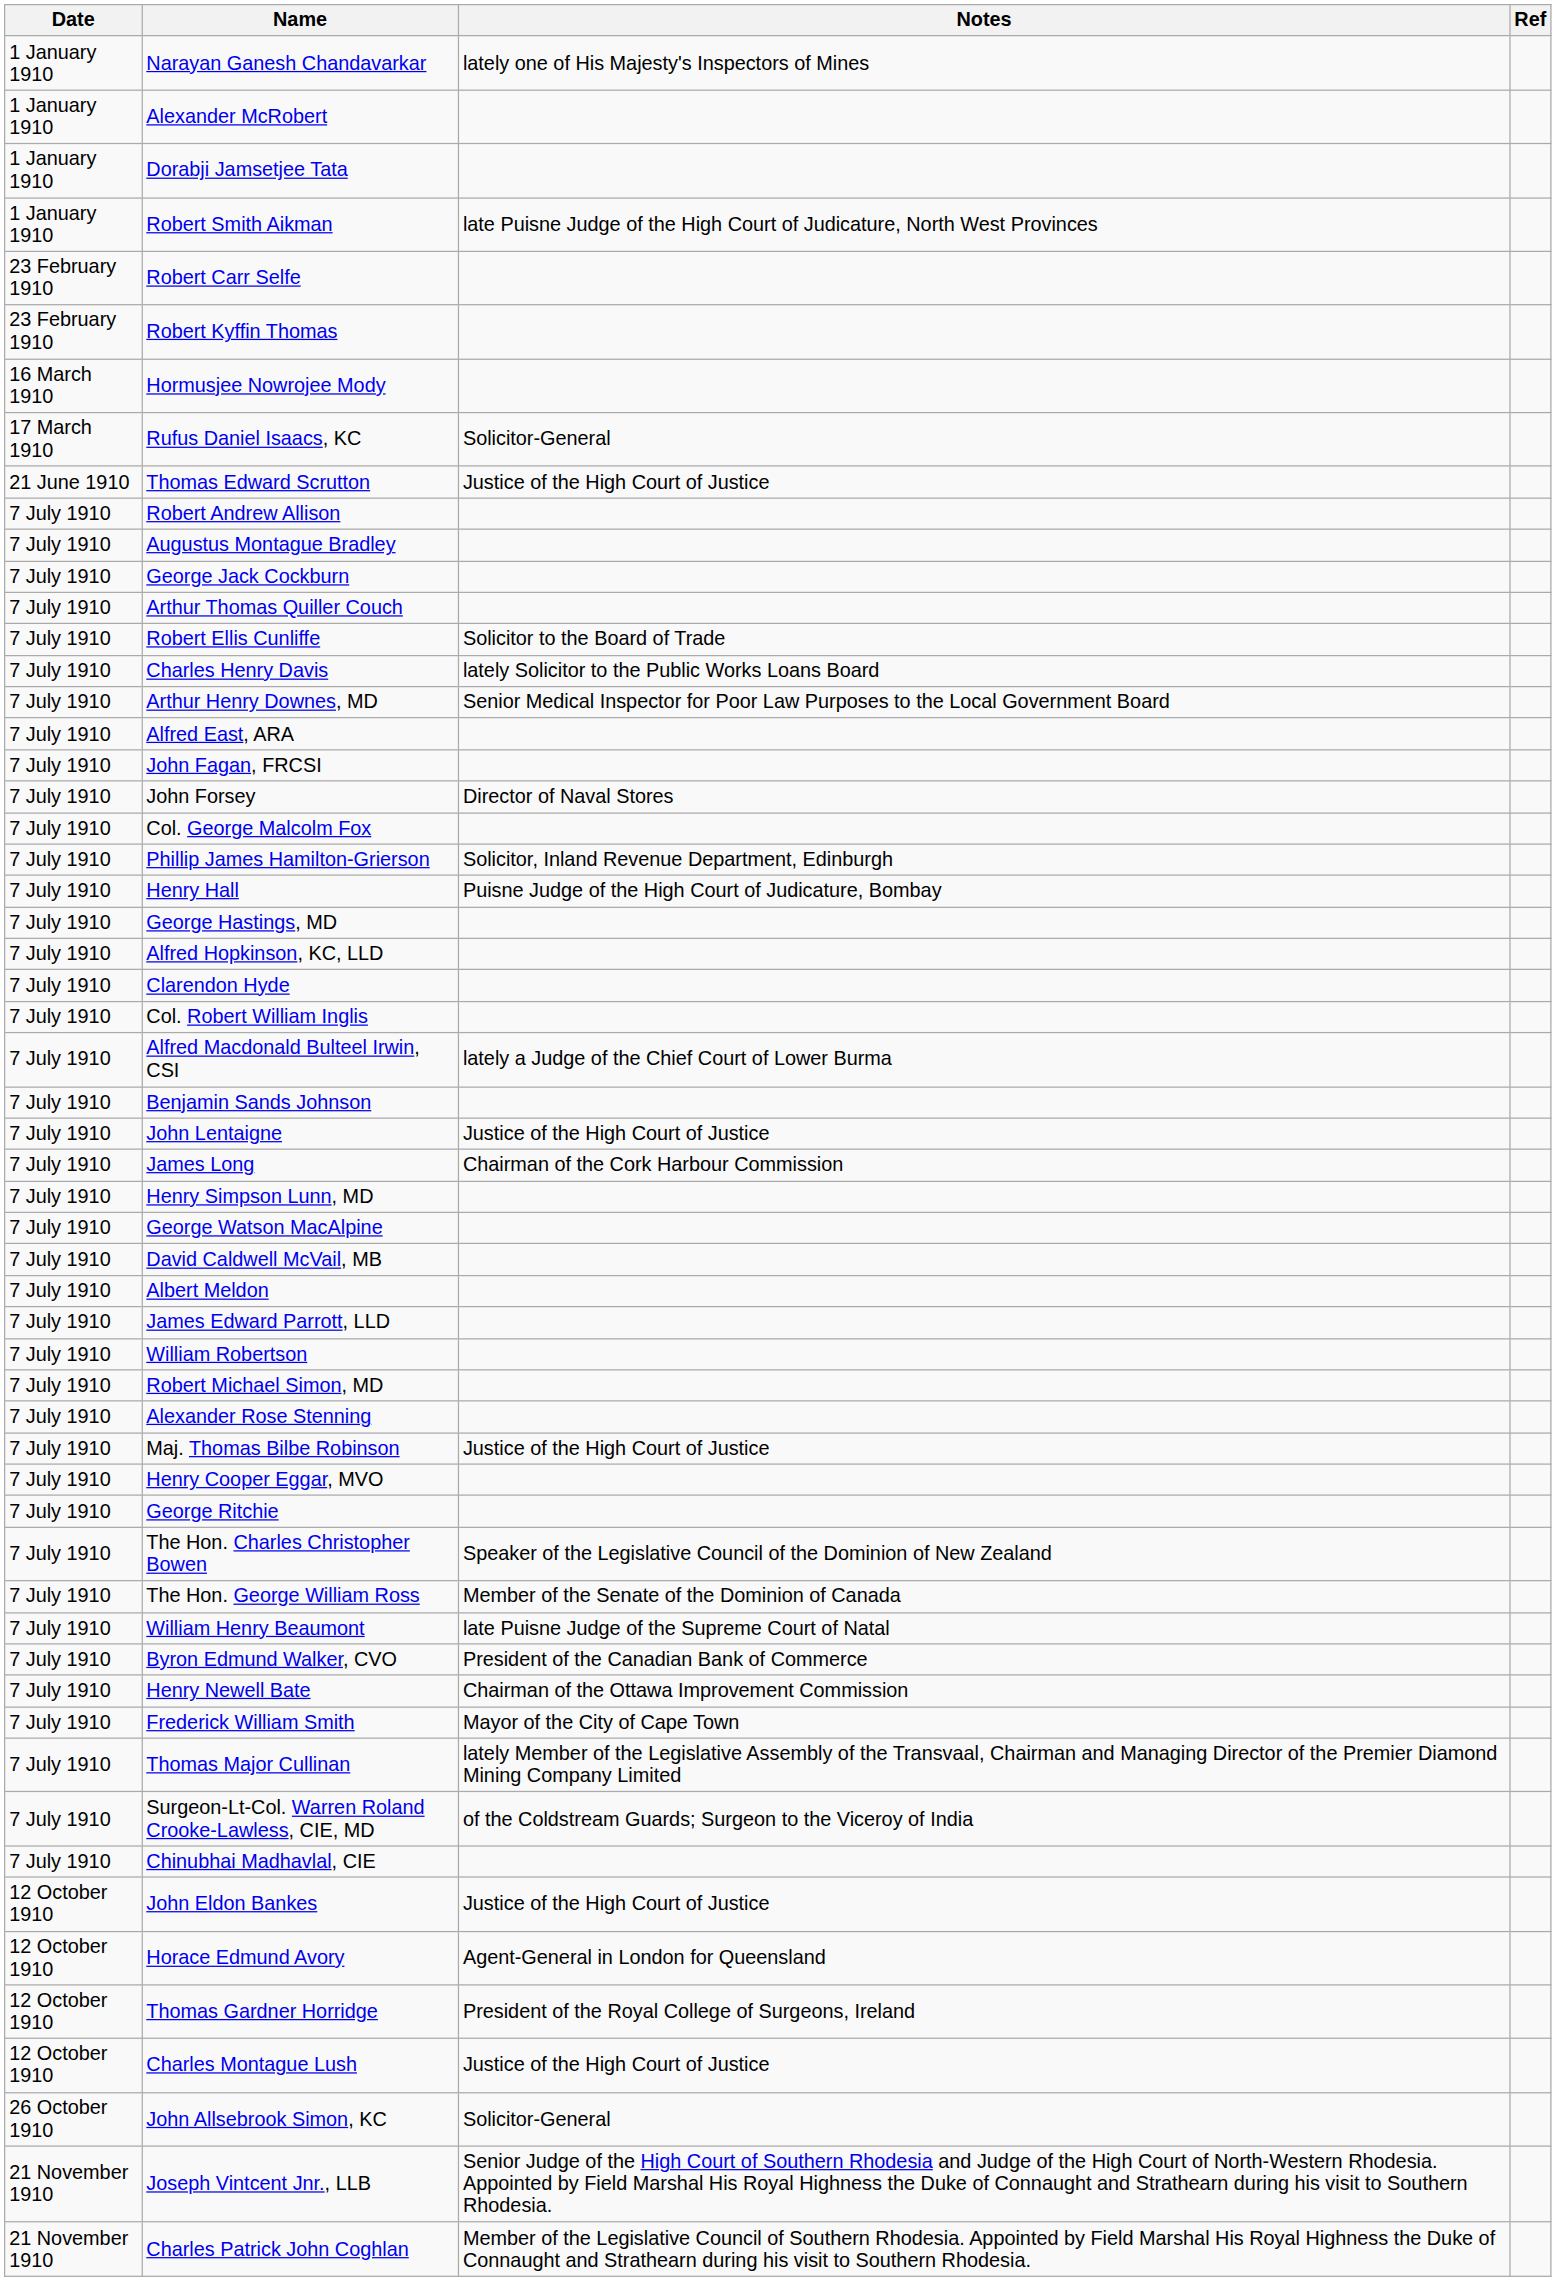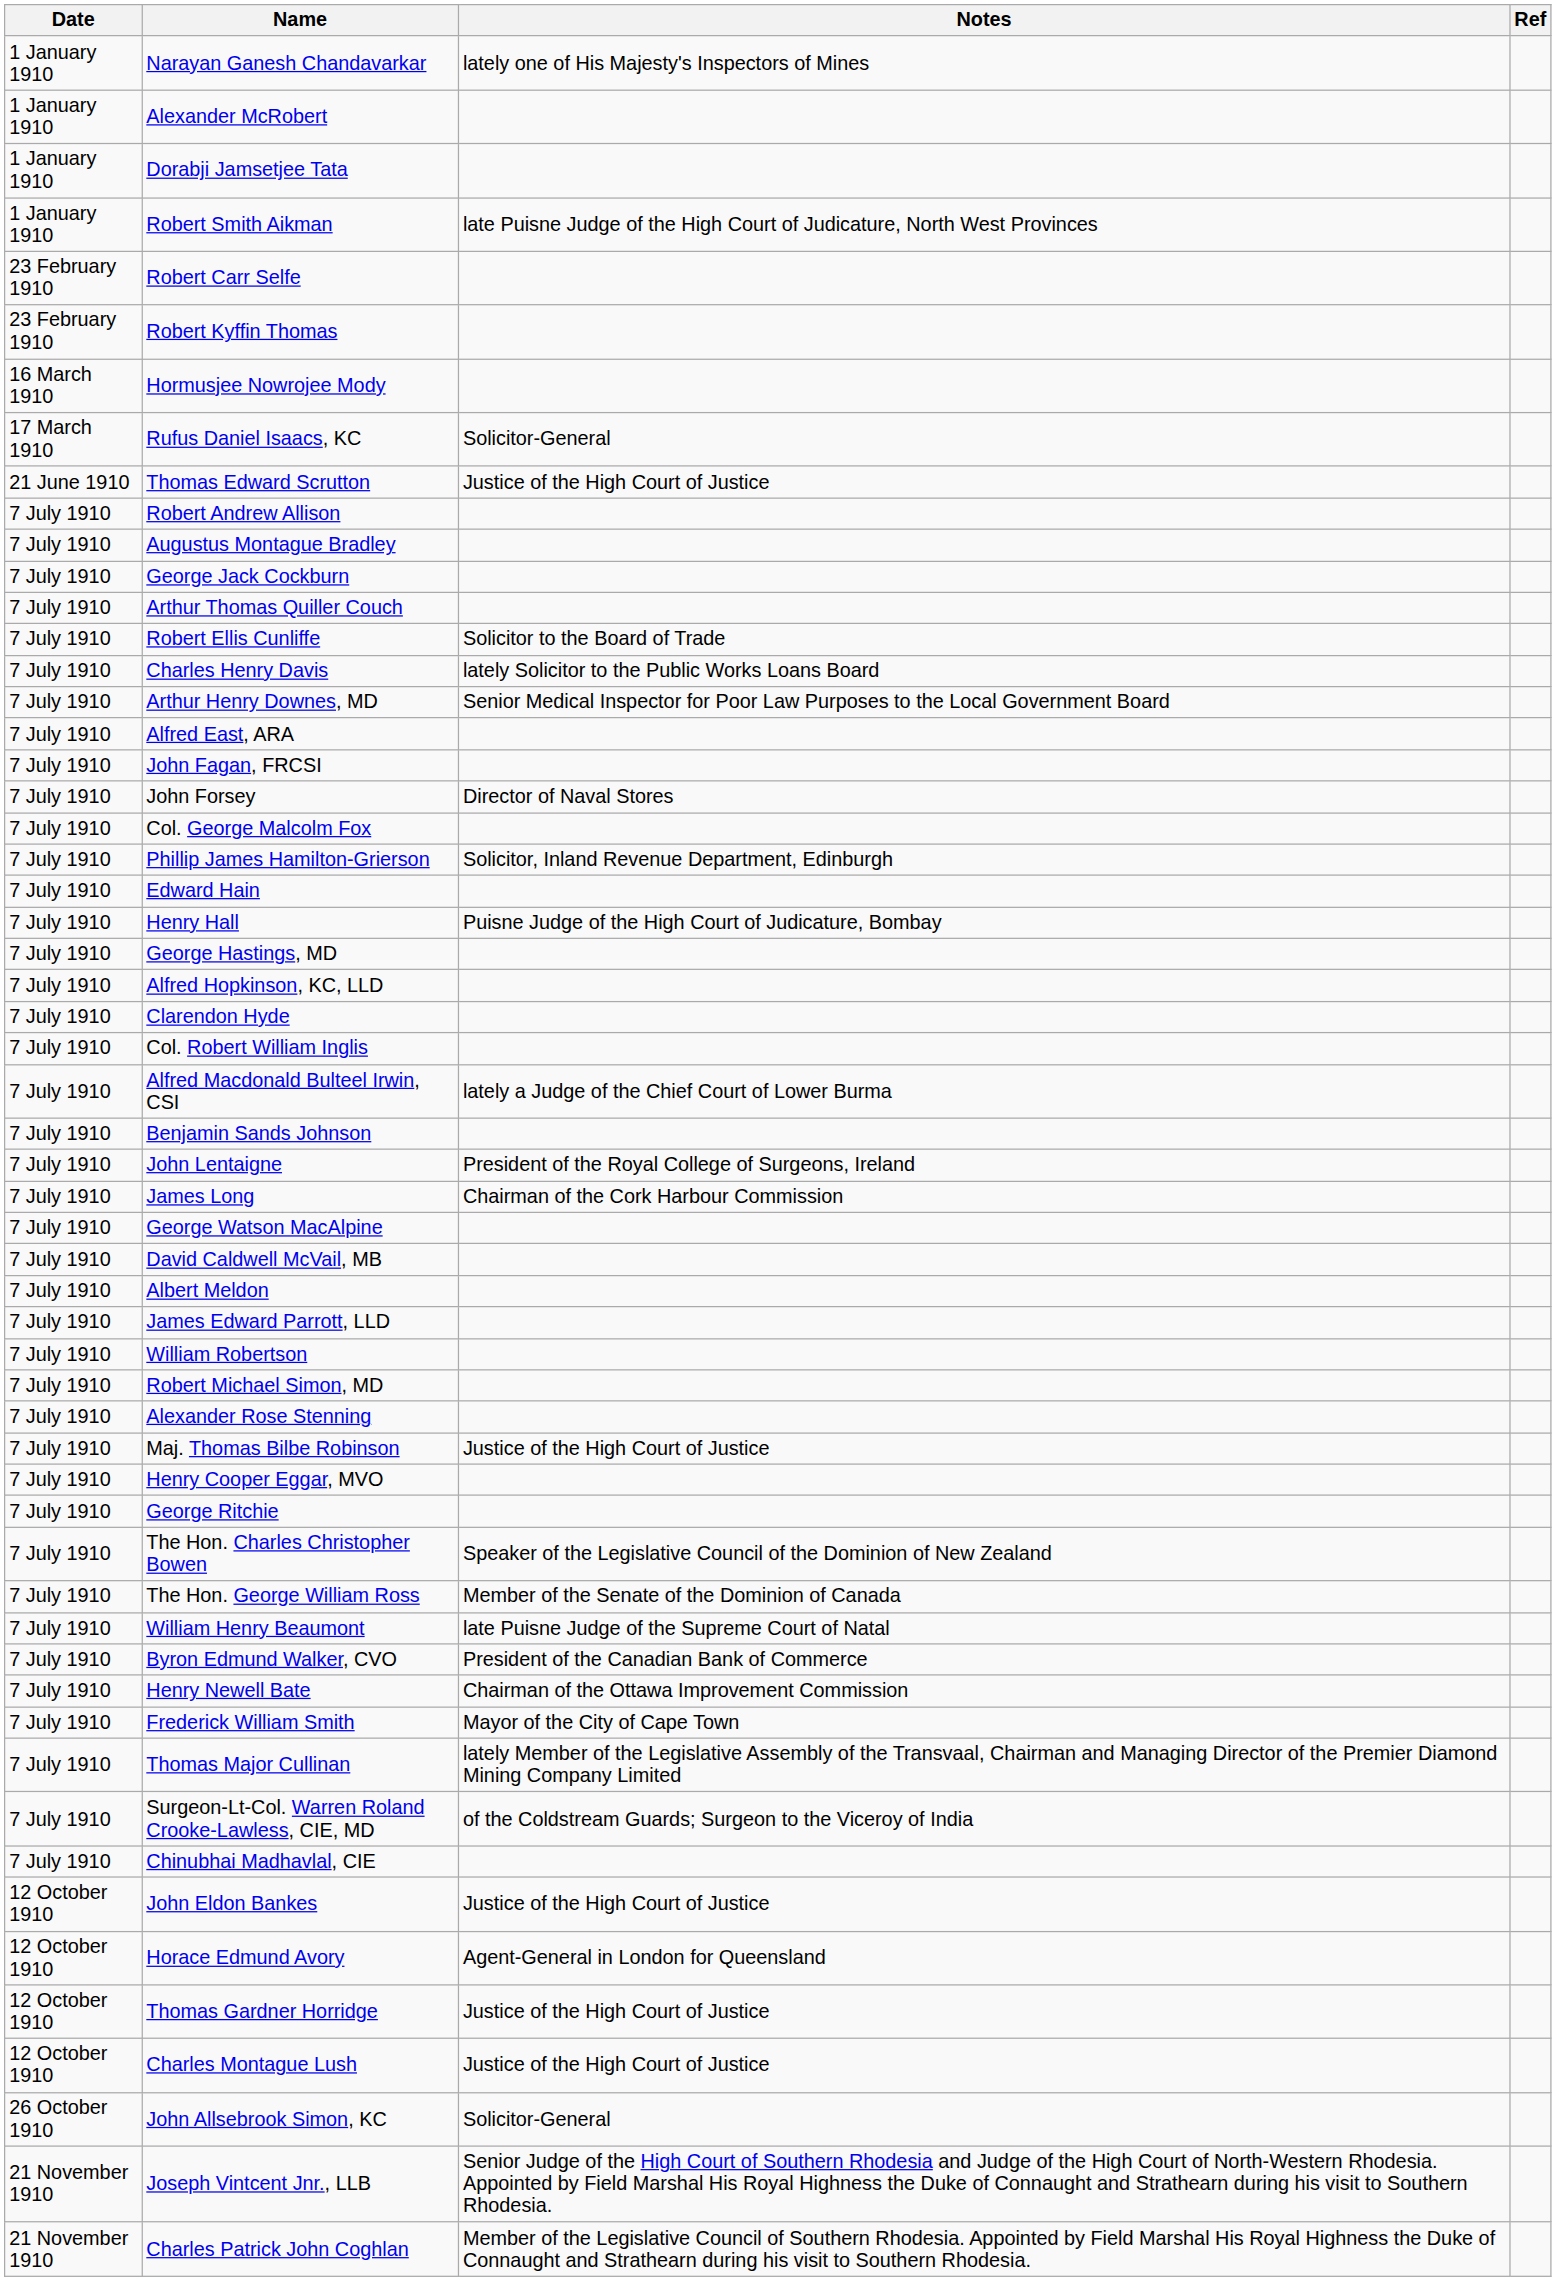 <table class="wikitable">
 <tr>
 <th>Date</th>
 <th>Name</th>
 <th>Notes</th>
 <th>Ref</th>
 </tr>
 <tr>
 <td>1 January 1910</td>
 <td><a href='#'>Narayan Ganesh Chandavarkar</a></td>
 <td>lately one of His Majesty's Inspectors of Mines</td>
 <td></td>
 </tr>
 <tr>
 <td>1 January 1910</td>
 <td><a href='#'>Alexander McRobert</a></td>
 <td></td>
 <td></td>
 </tr>
 <tr>
 <td>1 January 1910</td>
 <td><a href='#'>Dorabji Jamsetjee Tata</a></td>
 <td></td>
 <td></td>
 </tr>
 <tr>
 <td>1 January 1910</td>
 <td><a href='#'>Robert Smith Aikman</a></td>
 <td>late Puisne Judge of the High Court of Judicature, North West Provinces</td>
 <td></td>
 </tr>
 <tr>
 <td>23 February 1910</td>
 <td><a href='#'>Robert Carr Selfe</a></td>
 <td></td>
 <td></td>
 </tr>
 <tr>
 <td>23 February 1910</td>
 <td><a href='#'>Robert Kyffin Thomas</a></td>
 <td></td>
 <td></td>
 </tr>
 <tr>
 <td>16 March 1910</td>
 <td><a href='#'>Hormusjee Nowrojee Mody</a></td>
 <td></td>
 <td></td>
 </tr>
 <tr>
 <td>17 March 1910</td>
 <td><a href='#'>Rufus Daniel Isaacs</a>, KC</td>
 <td>Solicitor-General</td>
 <td></td>
 </tr>
 <tr>
 <td>21 June 1910</td>
 <td><a href='#'>Thomas Edward Scrutton</a></td>
 <td>Justice of the High Court of Justice</td>
 <td></td>
 </tr>
 <tr>
 <td>7 July 1910</td>
 <td><a href='#'>Robert Andrew Allison</a></td>
 <td></td>
 <td></td>
 </tr>
 <tr>
 <td>7 July 1910</td>
 <td><a href='#'>Augustus Montague Bradley</a></td>
 <td></td>
 <td></td>
 </tr>
 <tr>
 <td>7 July 1910</td>
 <td><a href='#'>George Jack Cockburn</a></td>
 <td></td>
 <td></td>
 </tr>
 <tr>
 <td>7 July 1910</td>
 <td><a href='#'>Arthur Thomas Quiller Couch</a></td>
 <td></td>
 <td></td>
 </tr>
 <tr>
 <td>7 July 1910</td>
 <td><a href='#'>Robert Ellis Cunliffe</a></td>
 <td>Solicitor to the Board of Trade</td>
 <td></td>
 </tr>
 <tr>
 <td>7 July 1910</td>
 <td><a href='#'>Charles Henry Davis</a></td>
 <td>lately Solicitor to the Public Works Loans Board</td>
 <td></td>
 </tr>
 <tr>
 <td>7 July 1910</td>
 <td><a href='#'>Arthur Henry Downes</a>, MD</td>
 <td>Senior Medical Inspector for Poor Law Purposes to the Local Government Board</td>
 <td></td>
 </tr>
 <tr>
 <td>7 July 1910</td>
 <td><a href='#'>Alfred East</a>, ARA</td>
 <td></td>
 <td></td>
 </tr>
 <tr>
 <td>7 July 1910</td>
 <td><a href='#'>John Fagan</a>, FRCSI</td>
 <td></td>
 <td></td>
 </tr>
 <tr>
 <td>7 July 1910</td>
 <td>John Forsey</td>
 <td>Director of Naval Stores</td>
 <td></td>
 </tr>
 <tr>
 <td>7 July 1910</td>
 <td>Col. <a href='#'>George Malcolm Fox</a></td>
 <td></td>
 <td></td>
 </tr>
 <tr>
 <td>7 July 1910</td>
 <td><a href='#'>Phillip James Hamilton-Grierson</a></td>
 <td>Solicitor, Inland Revenue Department, Edinburgh</td>
 <td></td>
 </tr>
 <tr>
 <td>7 July 1910</td>
+<td><a href='#'>Edward Hain</a></td>
+<td></td>
+<td></td>
+</tr>
+<tr>
+<td>7 July 1910</td>
 <td><a href='#'>Henry Hall</a></td>
 <td>Puisne Judge of the High Court of Judicature, Bombay</td>
 <td></td>
 </tr>
 <tr>
 <td>7 July 1910</td>
 <td><a href='#'>George Hastings</a>, MD</td>
 <td></td>
 <td></td>
 </tr>
 <tr>
 <td>7 July 1910</td>
 <td><a href='#'>Alfred Hopkinson</a>, KC, LLD</td>
 <td></td>
 <td></td>
 </tr>
 <tr>
 <td>7 July 1910</td>
 <td><a href='#'>Clarendon Hyde</a></td>
 <td></td>
 <td></td>
 </tr>
 <tr>
 <td>7 July 1910</td>
 <td>Col. <a href='#'>Robert William Inglis</a></td>
 <td></td>
 <td></td>
 </tr>
 <tr>
 <td>7 July 1910</td>
 <td><a href='#'>Alfred Macdonald Bulteel Irwin</a>, CSI</td>
 <td>lately a Judge of the Chief Court of Lower Burma</td>
 <td></td>
 </tr>
 <tr>
 <td>7 July 1910</td>
 <td><a href='#'>Benjamin Sands Johnson</a></td>
 <td></td>
 <td></td>
 </tr>
 <tr>
 <td>7 July 1910</td>
 <td><a href='#'>John Lentaigne</a></td>
-<td>Justice of the High Court of Justice</td>
+<td>President of the Royal College of Surgeons, Ireland</td>
 <td></td>
 </tr>
 <tr>
 <td>7 July 1910</td>
 <td><a href='#'>James Long</a></td>
 <td>Chairman of the Cork Harbour Commission</td>
-<td></td>
-</tr>
-<tr>
-<td>7 July 1910</td>
-<td><a href='#'>Henry Simpson Lunn</a>, MD</td>
-<td></td>
 <td></td>
 </tr>
 <tr>
 <td>7 July 1910</td>
 <td><a href='#'>George Watson MacAlpine</a></td>
 <td></td>
 <td></td>
 </tr>
 <tr>
 <td>7 July 1910</td>
 <td><a href='#'>David Caldwell McVail</a>, MB</td>
 <td></td>
 <td></td>
 </tr>
 <tr>
 <td>7 July 1910</td>
 <td><a href='#'>Albert Meldon</a></td>
 <td></td>
 <td></td>
 </tr>
 <tr>
 <td>7 July 1910</td>
 <td><a href='#'>James Edward Parrott</a>, LLD</td>
 <td></td>
 <td></td>
 </tr>
 <tr>
 <td>7 July 1910</td>
 <td><a href='#'>William Robertson</a></td>
 <td></td>
 <td></td>
 </tr>
 <tr>
 <td>7 July 1910</td>
 <td><a href='#'>Robert Michael Simon</a>, MD</td>
 <td></td>
 <td></td>
 </tr>
 <tr>
 <td>7 July 1910</td>
 <td><a href='#'>Alexander Rose Stenning</a></td>
 <td></td>
 <td></td>
 </tr>
 <tr>
 <td>7 July 1910</td>
 <td>Maj. <a href='#'>Thomas Bilbe Robinson</a></td>
 <td>Justice of the High Court of Justice</td>
 <td></td>
 </tr>
 <tr>
 <td>7 July 1910</td>
 <td><a href='#'>Henry Cooper Eggar</a>, MVO</td>
 <td></td>
 <td></td>
 </tr>
 <tr>
 <td>7 July 1910</td>
 <td><a href='#'>George Ritchie</a></td>
 <td></td>
 <td></td>
 </tr>
 <tr>
 <td>7 July 1910</td>
 <td>The Hon. <a href='#'>Charles Christopher Bowen</a></td>
 <td>Speaker of the Legislative Council of the Dominion of New Zealand</td>
 <td></td>
 </tr>
 <tr>
 <td>7 July 1910</td>
 <td>The Hon. <a href='#'>George William Ross</a></td>
 <td>Member of the Senate of the Dominion of Canada</td>
 <td></td>
 </tr>
 <tr>
 <td>7 July 1910</td>
 <td><a href='#'>William Henry Beaumont</a></td>
 <td>late Puisne Judge of the Supreme Court of Natal</td>
 <td></td>
 </tr>
 <tr>
 <td>7 July 1910</td>
 <td><a href='#'>Byron Edmund Walker</a>, CVO</td>
 <td>President of the Canadian Bank of Commerce</td>
 <td></td>
 </tr>
 <tr>
 <td>7 July 1910</td>
 <td><a href='#'>Henry Newell Bate</a></td>
 <td>Chairman of the Ottawa Improvement Commission</td>
 <td></td>
 </tr>
 <tr>
 <td>7 July 1910</td>
 <td><a href='#'>Frederick William Smith</a></td>
 <td>Mayor of the City of Cape Town</td>
 <td></td>
 </tr>
 <tr>
 <td>7 July 1910</td>
 <td><a href='#'>Thomas Major Cullinan</a></td>
 <td>lately Member of the Legislative Assembly of the Transvaal, Chairman and Managing Director of the Premier Diamond Mining Company Limited</td>
 <td></td>
 </tr>
 <tr>
 <td>7 July 1910</td>
 <td>Surgeon-Lt-Col. <a href='#'>Warren Roland Crooke-Lawless</a>, CIE, MD</td>
 <td>of the Coldstream Guards; Surgeon to the Viceroy of India</td>
 <td></td>
 </tr>
 <tr>
 <td>7 July 1910</td>
 <td><a href='#'>Chinubhai Madhavlal</a>, CIE</td>
 <td></td>
 <td></td>
 </tr>
 <tr>
 <td>12 October 1910</td>
 <td><a href='#'>John Eldon Bankes</a></td>
 <td>Justice of the High Court of Justice</td>
 <td></td>
 </tr>
 <tr>
 <td>12 October 1910</td>
 <td><a href='#'>Horace Edmund Avory</a></td>
 <td>Agent-General in London for Queensland</td>
 <td></td>
 </tr>
 <tr>
 <td>12 October 1910</td>
 <td><a href='#'>Thomas Gardner Horridge</a></td>
-<td>President of the Royal College of Surgeons, Ireland</td>
+<td>Justice of the High Court of Justice</td>
 <td></td>
 </tr>
 <tr>
 <td>12 October 1910</td>
 <td><a href='#'>Charles Montague Lush</a></td>
 <td>Justice of the High Court of Justice</td>
 <td></td>
 </tr>
 <tr>
 <td>26 October 1910</td>
 <td><a href='#'>John Allsebrook Simon</a>, KC</td>
 <td>Solicitor-General</td>
 <td></td>
 </tr>
 <tr>
 <td>21 November 1910</td>
 <td><a href='#'>Joseph Vintcent Jnr.</a>, LLB</td>
 <td>Senior Judge of the <a href='#'>High Court of Southern Rhodesia</a> and Judge of the High Court of North-Western Rhodesia. Appointed by Field Marshal His Royal Highness the Duke of Connaught and Strathearn during his visit to Southern Rhodesia.</td>
 <td></td>
 </tr>
 <tr>
 <td>21 November 1910</td>
 <td><a href='#'>Charles Patrick John Coghlan</a></td>
 <td>Member of the Legislative Council of Southern Rhodesia. Appointed by Field Marshal His Royal Highness the Duke of Connaught and Strathearn during his visit to Southern Rhodesia.</td>
 <td></td>
 </tr>
 </table>
